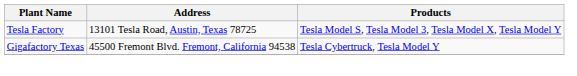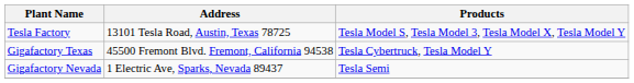 <table class="wikitable">
 <tr>
 <th>Plant Name</th>
 <th>Address</th>
 <th>Products</th>
 </tr>
 <tr --->
 <td><a href='#'>Tesla Factory</a></td>
 <td>13101 Tesla Road, <a href='#'>Austin, Texas</a> 78725</td>
 <td><a href='#'>Tesla Model S</a>, <a href='#'>Tesla Model 3</a>, <a href='#'>Tesla Model X</a>, <a href='#'>Tesla Model Y</a></td>
 </tr>
 <tr --->
 <td><a href='#'>Gigafactory Texas</a></td>
 <td>45500 Fremont Blvd. <a href='#'>Fremont, California</a> 94538</td>
 <td><a href='#'>Tesla Cybertruck</a>, <a href='#'>Tesla Model Y</a></td>
 </tr>
 <tr --->
+<td><a href='#'>Gigafactory Nevada</a></td>
+<td>1 Electric Ave, <a href='#'>Sparks, Nevada</a> 89437</td>
+<td><a href='#'>Tesla Semi</a></td>
+</tr>
+<tr --->
 </tr>
 </table>
